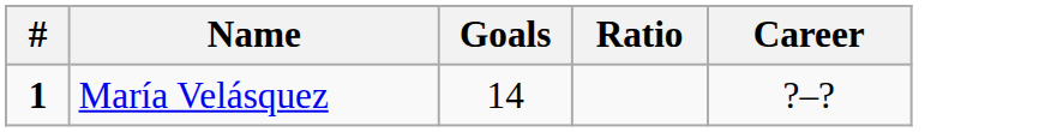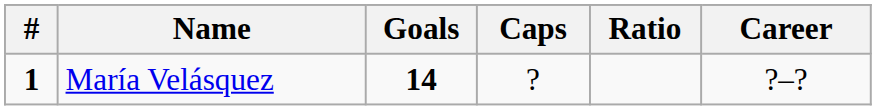 <table class="wikitable sortable" style="text-align:center">
 <tr>
 <th width=20>#</th>
 <th width=150>Name</th>
 <th width=50>Goals</th>
+<th width=50>Caps</th>
 <th width=50>Ratio</th>
 <th width=80>Career</th>
 </tr>
 <tr>
 <td><strong>1</strong></td>
 <td style="text-align:left"><a href='#'>María Velásquez</a></td>
-<td>14</td>
+<td><strong>14</strong></td>
+<td>?</td>
 <td></td>
 <td>?–?<br></td>
 </tr>
 </table>
